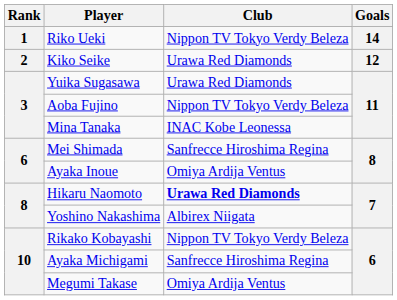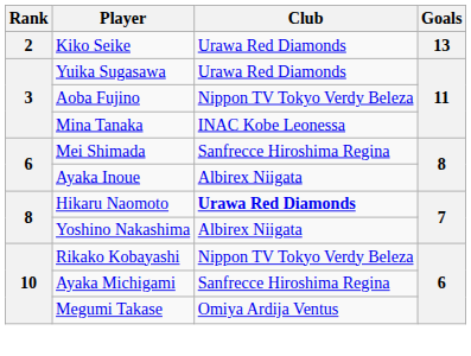 <table class="wikitable" style="text-align:center">
 <tr>
 <th>Rank</th>
 <th>Player</th>
 <th>Club</th>
 <th>Goals</th>
 </tr>
 <tr>
-<th>1</th>
-<td align="left"> <a href='#'>Riko Ueki</a></td>
-<td align="left"><a href='#'>Nippon TV Tokyo Verdy Beleza</a></td>
-<th>14</th>
-</tr>
-<tr>
 <th>2</th>
 <td align="left"> <a href='#'>Kiko Seike</a></td>
 <td align="left"><a href='#'>Urawa Red Diamonds</a></td>
-<th>12</th>
+<th>13</th>
 </tr>
 <tr>
 <th rowspan=3>3</th>
 <td align="left"> <a href='#'>Yuika Sugasawa</a></td>
 <td align="left"><a href='#'>Urawa Red Diamonds</a></td>
 <th rowspan=3>11</th>
 </tr>
 <tr>
 <td align="left"> <a href='#'>Aoba Fujino</a></td>
 <td align="left"><a href='#'>Nippon TV Tokyo Verdy Beleza</a></td>
 </tr>
 <tr>
 <td align="left"> <a href='#'>Mina Tanaka</a></td>
 <td align="left"><a href='#'>INAC Kobe Leonessa</a></td>
 </tr>
 <tr>
 <th rowspan=2>6</th>
 <td align="left"> <a href='#'>Mei Shimada</a></td>
 <td align="left"><a href='#'>Sanfrecce Hiroshima Regina</a></td>
 <th rowspan=2>8</th>
 </tr>
 <tr>
 <td align="left"> <a href='#'>Ayaka Inoue</a></td>
-<td align="left"><a href='#'>Omiya Ardija Ventus</a></td>
+<td align="left"><a href='#'>Albirex Niigata</a></td>
 </tr>
 <tr>
 <th rowspan=2>8</th>
 <td align="left"> <a href='#'>Hikaru Naomoto</a></td>
 <td align="left"><strong><a href='#'>Urawa Red Diamonds</a></strong></td>
 <th rowspan=2>7</th>
 </tr>
 <tr>
 <td align="left"> <a href='#'>Yoshino Nakashima</a></td>
 <td align="left"><a href='#'>Albirex Niigata</a></td>
 </tr>
 <tr>
 <th rowspan=4>10</th>
 <td align="left"> <a href='#'>Rikako Kobayashi</a></td>
 <td align="left"><a href='#'>Nippon TV Tokyo Verdy Beleza</a></td>
 <th rowspan=4>6</th>
 </tr>
 <tr>
 <td align="left"> <a href='#'>Ayaka Michigami</a></td>
 <td align="left"><a href='#'>Sanfrecce Hiroshima Regina</a></td>
 </tr>
 <tr>
 <td align="left"> <a href='#'>Megumi Takase</a></td>
 <td align="left"><a href='#'>Omiya Ardija Ventus</a></td>
 </tr>
 </table>
